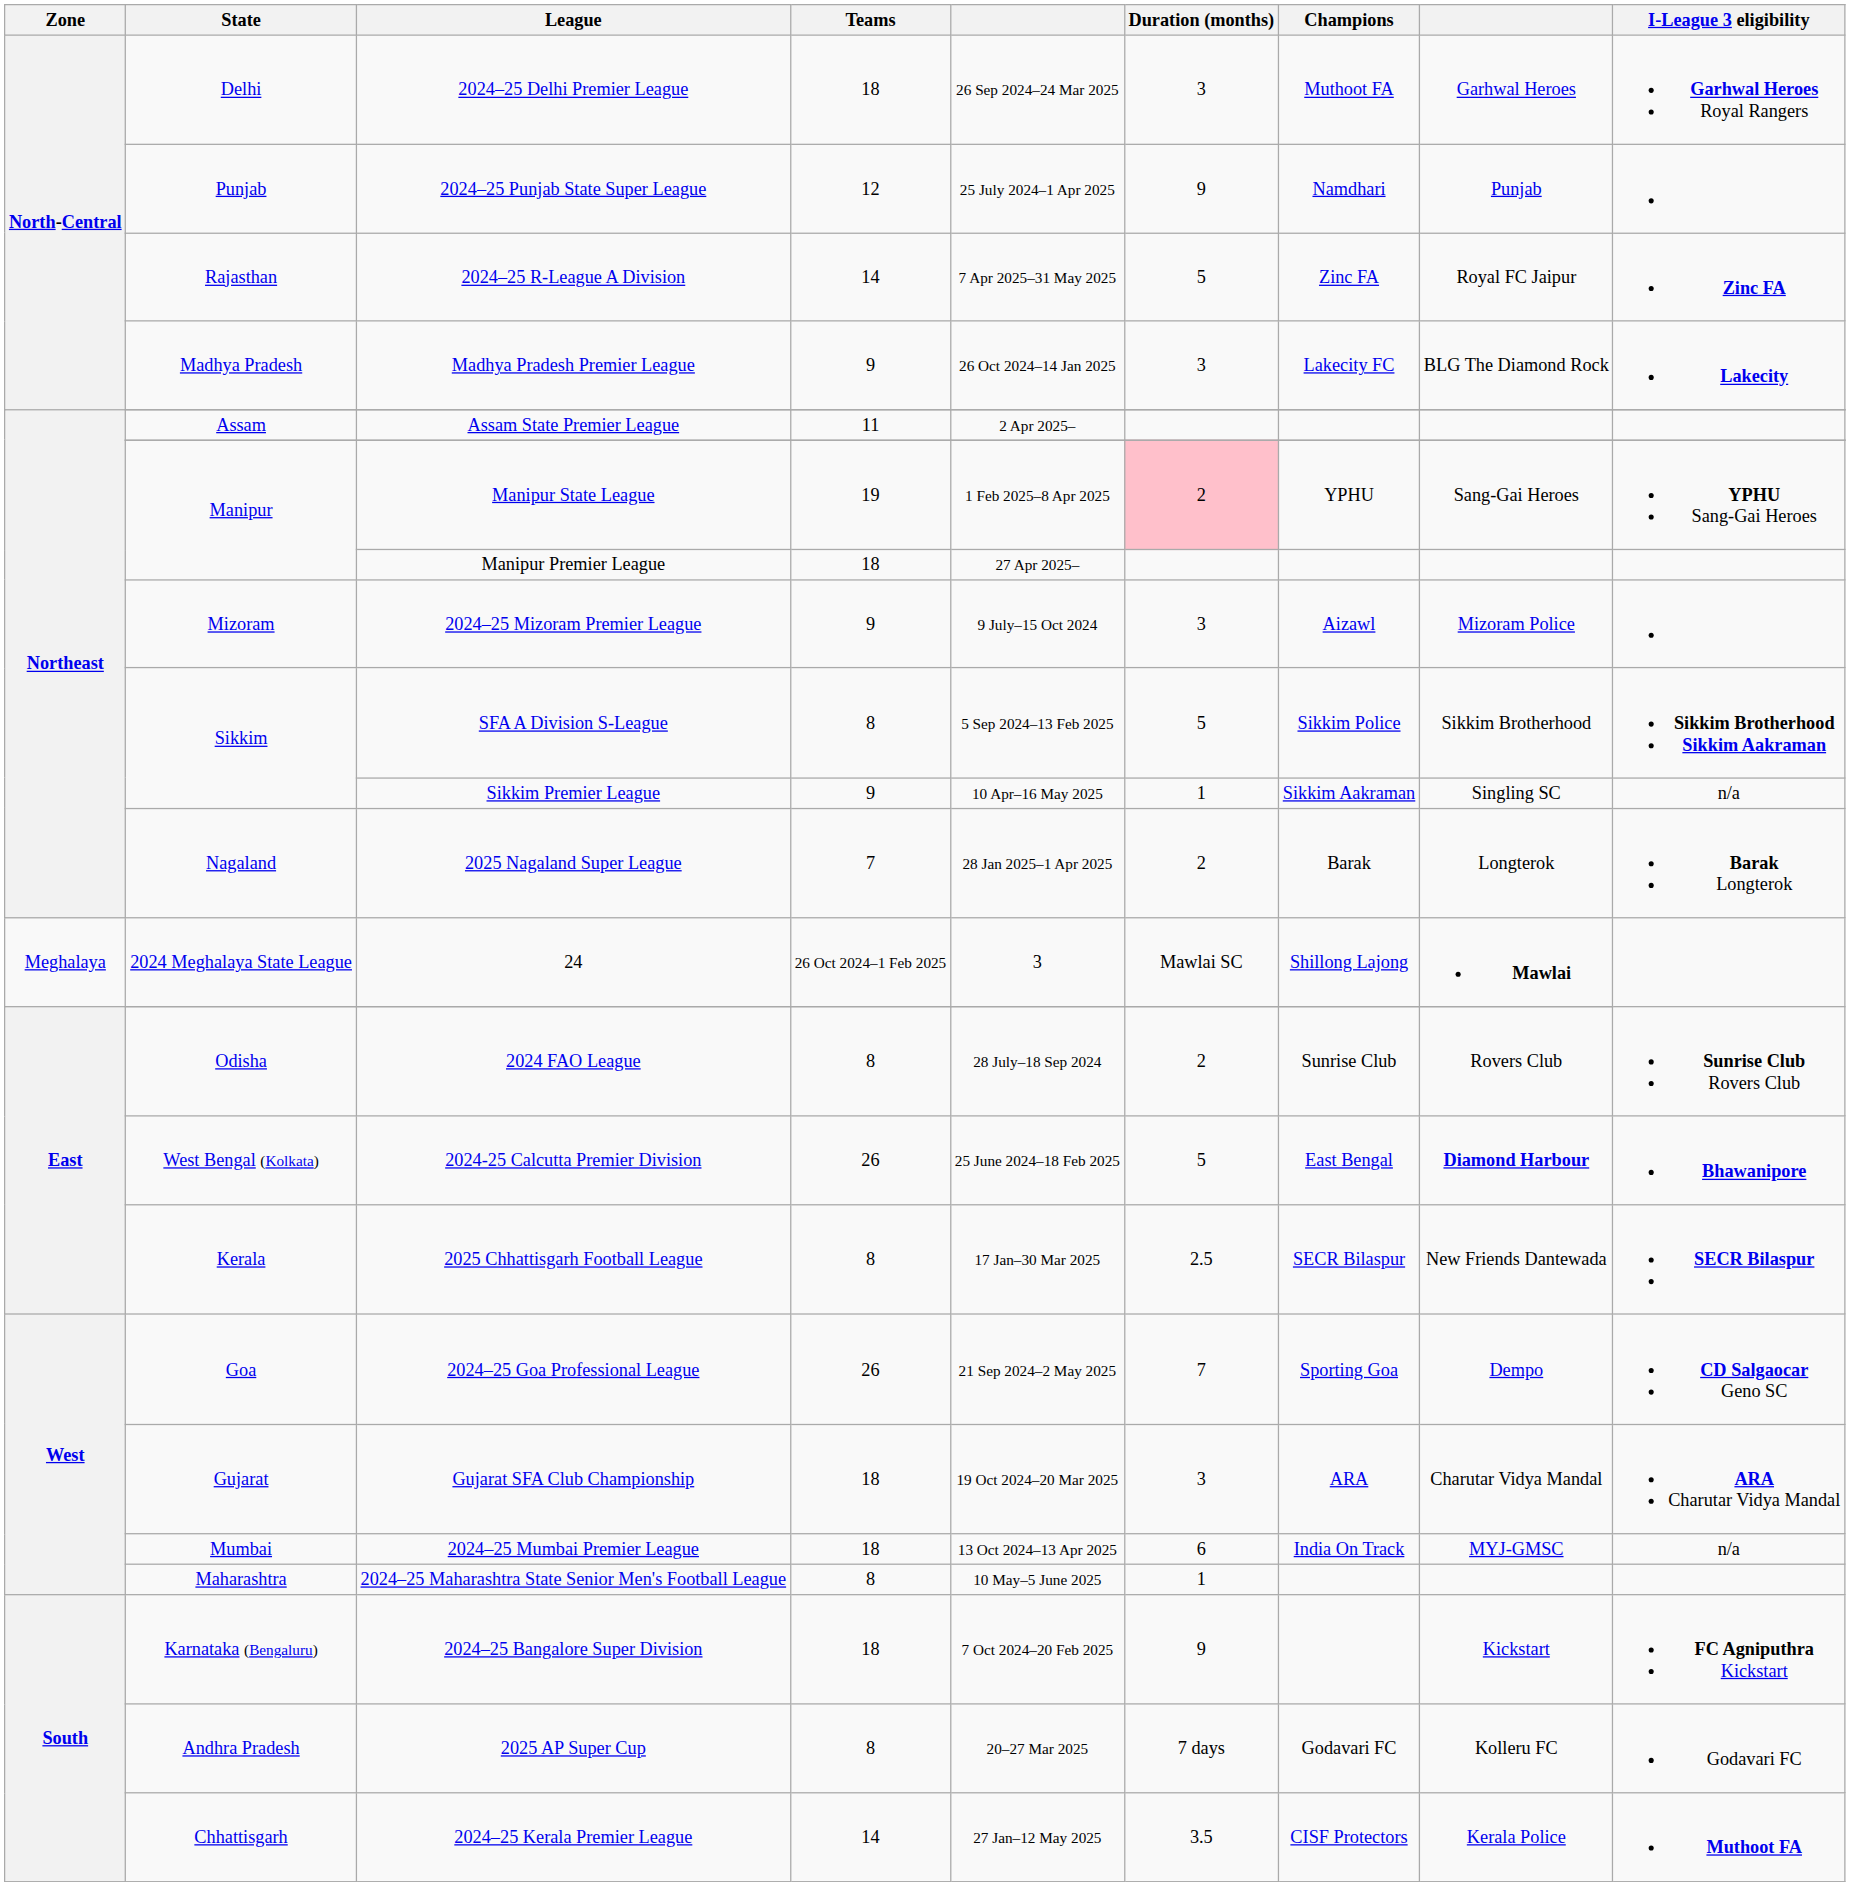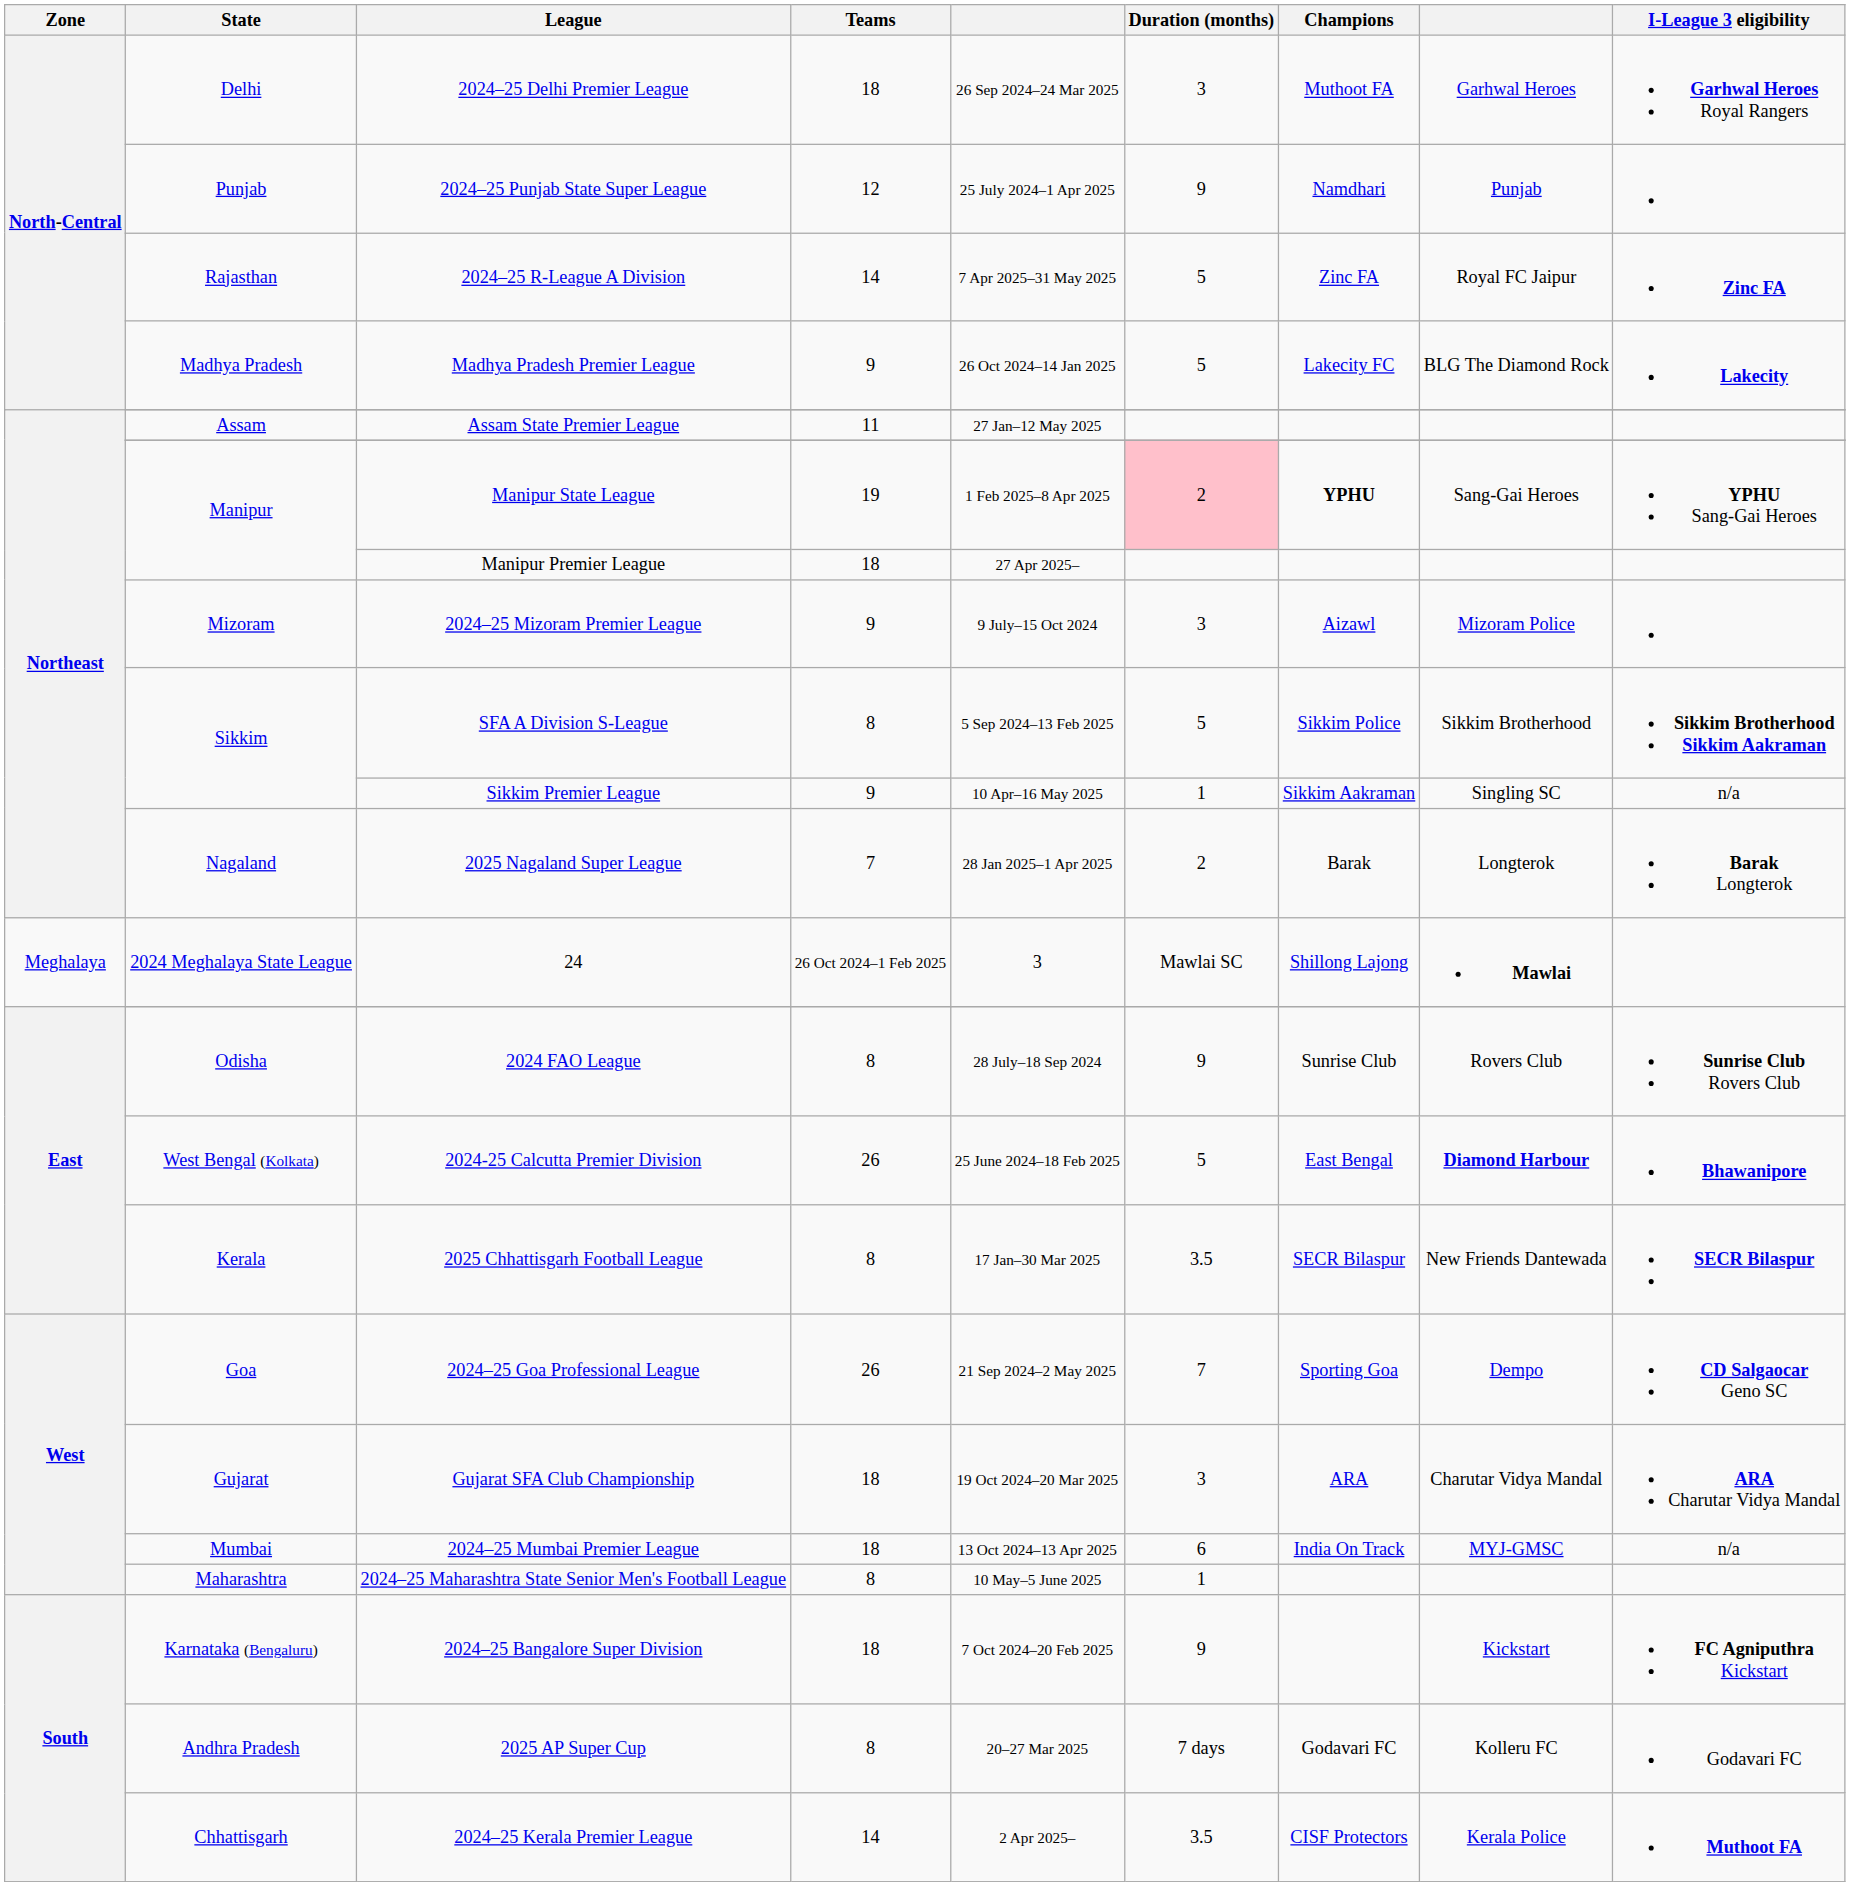 <table class="wikitable sortable" style="text-align: center; font-size:90%">
 <tr>
 <th>Zone</th>
 <th>State</th>
 <th>League</th>
 <th>Teams</th>
 <th></th>
 <th>Duration (months)</th>
 <th>Champions</th>
 <th></th>
 <th><a href='#'>I-League 3</a> eligibility</th>
 </tr>
 <tr>
 <th rowspan="4"><strong><a href='#'>North</a>-<a href='#'>Central</a></strong></th>
 <td><a href='#'>Delhi</a></td>
 <td><a href='#'>2024–25 Delhi Premier League</a></td>
 <td align="center">18</td>
 <td><small>26 Sep 2024–24 Mar 2025</small></td>
 <td>3</td>
 <td><a href='#'>Muthoot FA</a></td>
 <td><a href='#'>Garhwal Heroes</a></td>
 <td><br><ul><li><strong><a href='#'>Garhwal Heroes</a></strong></li><li>Royal Rangers</li></ul></td>
 </tr>
 <tr>
 <td><a href='#'>Punjab</a></td>
 <td><a href='#'>2024–25 Punjab State Super League</a></td>
 <td align="center">12</td>
 <td><small>25 July 2024–1 Apr 2025</small></td>
 <td>9</td>
 <td><a href='#'>Namdhari</a></td>
 <td><a href='#'>Punjab</a></td>
 <td><br><ul><li><strong></strong></li></ul></td>
 </tr>
 <tr>
 <td><a href='#'>Rajasthan</a></td>
 <td><a href='#'>2024–25 R-League A Division</a></td>
 <td align="center">14</td>
 <td><small>7 Apr 2025–31 May 2025</small></td>
 <td>5</td>
 <td><a href='#'>Zinc FA</a></td>
 <td>Royal FC Jaipur</td>
 <td><br><ul><li><strong><a href='#'>Zinc FA</a></strong></li></ul></td>
 </tr>
 <tr>
 <td><a href='#'>Madhya Pradesh</a></td>
 <td><a href='#'>Madhya Pradesh Premier League</a></td>
 <td align="center">9</td>
 <td><small>26 Oct 2024–14 Jan 2025</small></td>
-<td>3</td>
+<td>5</td>
 <td><a href='#'>Lakecity FC</a></td>
 <td>BLG The Diamond Rock</td>
 <td><br><ul><li><strong><a href='#'>Lakecity</a></strong></li></ul></td>
 </tr>
 <tr>
 <th rowspan="9"><strong><a href='#'>Northeast</a></strong></th>
 </tr>
 <tr>
 <td><a href='#'>Assam</a></td>
 <td><a href='#'>Assam State Premier League</a></td>
 <td align="center">11</td>
-<td><small>2 Apr 2025–</small></td>
+<td><small>27 Jan–12 May 2025</small></td>
 <td></td>
 <td></td>
 <td></td>
 <td></td>
 </tr>
 <tr>
 </tr>
 <tr>
 <td rowspan="2"><a href='#'>Manipur</a></td>
 <td><a href='#'>Manipur State League</a></td>
 <td align="center">19</td>
 <td><small>1 Feb 2025–8 Apr 2025</small></td>
 <td style="background: pink;">2</td>
-<td>YPHU</td>
+<td><strong>YPHU</strong></td>
 <td>Sang-Gai Heroes</td>
 <td><br><ul><li><strong>YPHU</strong></li><li>Sang-Gai Heroes</li></ul></td>
 </tr>
 <tr>
 <td>Manipur Premier League</td>
 <td align="center">18</td>
 <td><small>27 Apr 2025–</small></td>
 <td></td>
 <td></td>
 <td></td>
 <td></td>
 </tr>
 <tr>
 <td><a href='#'>Mizoram</a></td>
 <td><a href='#'>2024–25 Mizoram Premier League</a></td>
 <td align="center">9</td>
 <td><small>9 July–15 Oct 2024</small></td>
 <td>3</td>
 <td><a href='#'>Aizawl</a></td>
 <td><a href='#'>Mizoram Police</a></td>
 <td><br><ul><li><s></s></li></ul></td>
 </tr>
 <tr>
 <td rowspan="2"><a href='#'>Sikkim</a></td>
 <td><a href='#'>SFA A Division S-League</a></td>
 <td align="center">8</td>
 <td><small>5 Sep 2024–13 Feb 2025</small></td>
 <td>5</td>
 <td><a href='#'>Sikkim Police</a></td>
 <td>Sikkim Brotherhood</td>
 <td><br><ul><li><strong>Sikkim Brotherhood</strong></li><li><strong><a href='#'>Sikkim Aakraman</a></strong></li></ul></td>
 </tr>
 <tr>
 <td><a href='#'>Sikkim Premier League</a></td>
 <td align="center">9</td>
 <td><small>10 Apr–16 May 2025</small></td>
 <td>1</td>
 <td><a href='#'>Sikkim Aakraman</a></td>
 <td>Singling SC</td>
 <td>n/a</td>
 </tr>
 <tr>
 <td><a href='#'>Nagaland</a></td>
 <td><a href='#'>2025 Nagaland Super League</a></td>
 <td align="center">7</td>
 <td><small>28 Jan 2025–1 Apr 2025</small></td>
 <td>2</td>
 <td>Barak</td>
 <td>Longterok</td>
 <td><br><ul><li><strong>Barak</strong></li><li>Longterok</li></ul></td>
 </tr>
 <tr>
 <td><a href='#'>Meghalaya</a></td>
 <td><a href='#'>2024 Meghalaya State League</a></td>
 <td align="center">24</td>
 <td><small>26 Oct 2024–1 Feb 2025</small></td>
 <td>3</td>
 <td>Mawlai SC</td>
 <td><a href='#'>Shillong Lajong</a></td>
 <td><br><ul><li><strong>Mawlai</strong></li></ul></td>
 </tr>
 <tr>
 <th rowspan="4"><strong><a href='#'>East</a></strong></th>
 </tr>
 <tr>
 <td><a href='#'>Odisha</a></td>
 <td><a href='#'>2024 FAO League</a></td>
 <td align="center">8</td>
 <td><small>28 July–18 Sep 2024</small></td>
-<td>2</td>
+<td>9</td>
 <td>Sunrise Club</td>
 <td>Rovers Club</td>
 <td><br><ul><li><strong>Sunrise Club</strong></li><li>Rovers Club</li></ul></td>
 </tr>
 <tr>
 <td><a href='#'>West Bengal</a> <small>(<a href='#'>Kolkata</a>)</small></td>
 <td><a href='#'>2024-25 Calcutta Premier Division</a></td>
 <td align="center">26</td>
 <td><small>25 June 2024–18 Feb 2025</small></td>
 <td>5</td>
 <td><a href='#'>East Bengal</a></td>
 <td><strong><a href='#'>Diamond Harbour</a></strong></td>
 <td><br><ul><li><strong><a href='#'>Bhawanipore</a></strong></li></ul></td>
 </tr>
 <tr>
 <td><a href='#'>Kerala</a></td>
 <td><a href='#'>2025 Chhattisgarh Football League</a></td>
 <td align="center">8</td>
 <td><small>17 Jan–30 Mar 2025</small></td>
-<td>2.5</td>
+<td>3.5</td>
 <td><a href='#'>SECR Bilaspur</a></td>
 <td>New Friends Dantewada</td>
 <td><br><ul><li><strong><a href='#'>SECR Bilaspur</a></strong></li><li></li></ul></td>
 </tr>
 <tr>
 <th rowspan="4"><strong><a href='#'>West</a></strong></th>
 <td><a href='#'>Goa</a></td>
 <td><a href='#'>2024–25 Goa Professional League</a></td>
 <td align="center">26</td>
 <td><small>21 Sep 2024–2 May 2025</small></td>
 <td>7</td>
 <td><a href='#'>Sporting Goa</a></td>
 <td><a href='#'>Dempo</a></td>
 <td><br><ul><li><strong><a href='#'>CD Salgaocar</a></strong></li><li>Geno SC</li></ul></td>
 </tr>
 <tr>
 <td><a href='#'>Gujarat</a></td>
 <td><a href='#'>Gujarat SFA Club Championship</a></td>
 <td align="center">18</td>
 <td><small>19 Oct 2024–20 Mar 2025</small></td>
 <td>3</td>
 <td><a href='#'>ARA</a></td>
 <td>Charutar Vidya Mandal</td>
 <td><br><ul><li><strong><a href='#'>ARA</a></strong></li><li>Charutar Vidya Mandal</li></ul></td>
 </tr>
 <tr>
 <td><a href='#'>Mumbai</a></td>
 <td><a href='#'>2024–25 Mumbai Premier League</a></td>
 <td align="center">18</td>
 <td><small>13 Oct 2024–13 Apr 2025</small></td>
 <td>6</td>
 <td><a href='#'>India On Track</a></td>
 <td><a href='#'>MYJ-GMSC</a></td>
 <td>n/a</td>
 </tr>
 <tr>
 <td><a href='#'>Maharashtra</a></td>
 <td><a href='#'>2024–25 Maharashtra State Senior Men's Football League</a></td>
 <td align="center">8</td>
 <td><small>10 May–5 June 2025</small></td>
 <td>1</td>
 <td></td>
 <td></td>
 <td></td>
 </tr>
 <tr>
 <th rowspan="3"><strong><a href='#'>South</a></strong></th>
 <td><a href='#'>Karnataka</a> <small>(<a href='#'>Bengaluru</a>)</small></td>
 <td><a href='#'>2024–25 Bangalore Super Division</a></td>
 <td align="center">18</td>
 <td><small>7 Oct 2024–20 Feb 2025</small></td>
 <td>9</td>
 <td></td>
 <td><a href='#'>Kickstart</a></td>
 <td><br><ul><li><strong>FC Agniputhra</strong></li><li><a href='#'>Kickstart</a></li></ul></td>
 </tr>
 <tr>
 <td><a href='#'>Andhra Pradesh</a></td>
 <td><a href='#'>2025 AP Super Cup</a></td>
 <td align="center">8</td>
 <td><small>20–27 Mar 2025</small></td>
 <td>7 days</td>
 <td>Godavari FC</td>
 <td>Kolleru FC</td>
 <td><br><ul><li>Godavari FC</li></ul></td>
 </tr>
 <tr>
 <td><a href='#'>Chhattisgarh</a></td>
 <td><a href='#'>2024–25 Kerala Premier League</a></td>
 <td align="center">14</td>
-<td><small>27 Jan–12 May 2025</small></td>
+<td><small>2 Apr 2025–</small></td>
 <td>3.5</td>
 <td><a href='#'>CISF Protectors</a></td>
 <td><a href='#'>Kerala Police</a></td>
 <td><br><ul><li><strong><a href='#'>Muthoot FA</a></strong></li></ul></td>
 </tr>
 </table>
